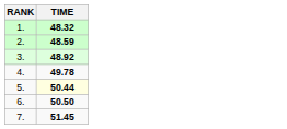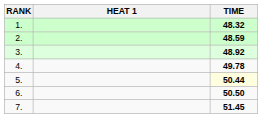 <table class="wikitable" style="border-collapse: collapse; font-size: 90%;">
 <tr>
 <th>RANK</th>
+<th style="width: 20em">HEAT 1</th>
 <th style="width: 5em">TIME</th>
 </tr>
 <tr style="background:#ccffcc;">
 <td align="center">1.</td>
+<td></td>
 <td align="center"><strong>48.32</strong></td>
 </tr>
 <tr style="background:#ccffcc;">
 <td align="center">2.</td>
+<td></td>
 <td align="center"><strong>48.59</strong></td>
 </tr>
 <tr style="background:#ddffdd;">
 <td align="center">3.</td>
+<td></td>
 <td align="center"><strong>48.92</strong></td>
 </tr>
 <tr>
 <td align="center">4.</td>
+<td></td>
 <td align="center"><strong>49.78</strong></td>
 </tr>
 <tr>
 <td align="center">5.</td>
+<td></td>
 <td align="center" style="background: lightyellow;"><strong>50.44</strong></td>
 </tr>
 <tr>
 <td align="center">6.</td>
+<td></td>
 <td align="center"><strong>50.50</strong></td>
 </tr>
 <tr>
 <td align="center">7.</td>
+<td></td>
 <td align="center"><strong>51.45</strong></td>
 </tr>
 </table>
